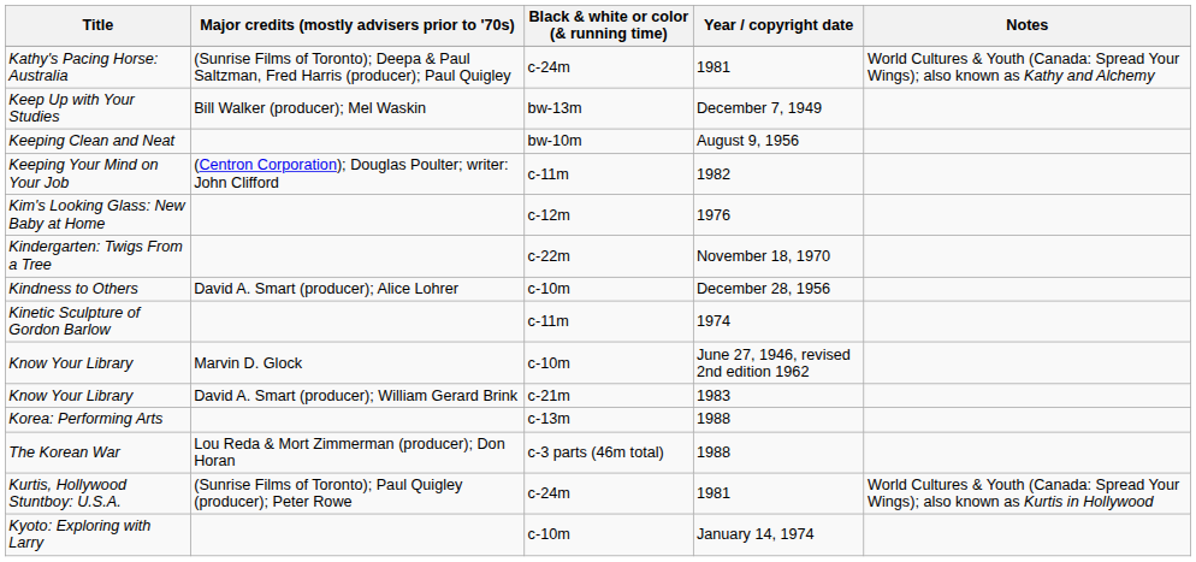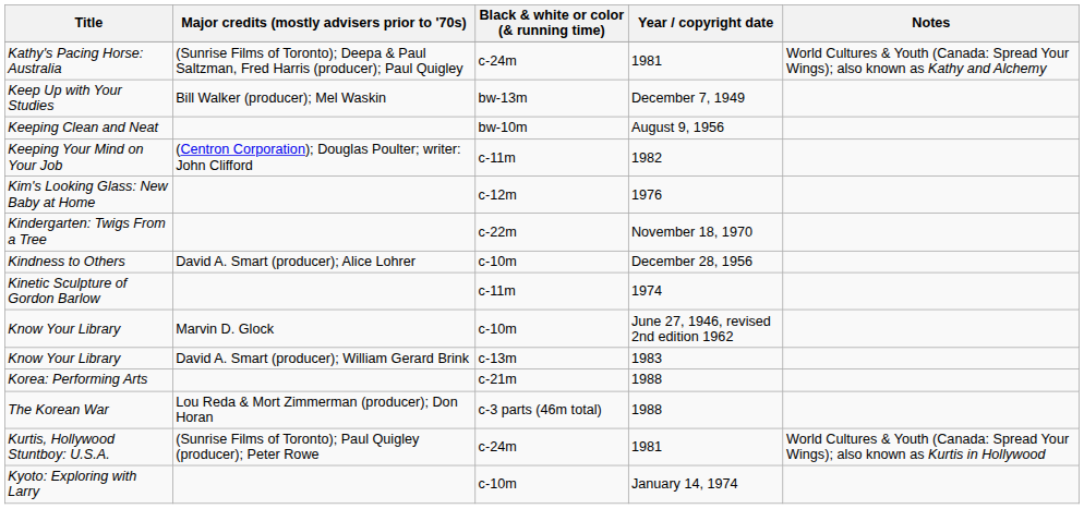 <table class="wikitable sortable" border="1">
 <tr>
 <th>Title</th>
 <th>Major credits (mostly advisers prior to '70s)</th>
 <th>Black & white or color (& running time)</th>
 <th>Year / copyright date</th>
 <th>Notes</th>
 </tr>
 <tr>
 </tr>
 <tr>
 <td><em>Kathy's Pacing Horse: Australia</em></td>
 <td>(Sunrise Films of Toronto); Deepa & Paul Saltzman, Fred Harris (producer); Paul Quigley</td>
 <td>c-24m</td>
 <td>1981</td>
 <td>World Cultures & Youth (Canada: Spread Your Wings); also known as <em>Kathy and Alchemy</em></td>
 </tr>
 <tr>
 <td><em>Keep Up with Your Studies</em></td>
 <td>Bill Walker (producer); Mel Waskin</td>
 <td>bw-13m</td>
 <td>December 7, 1949</td>
 <td></td>
 </tr>
 <tr>
 <td><em>Keeping Clean and Neat</em></td>
 <td></td>
 <td>bw-10m</td>
 <td>August 9, 1956</td>
 <td></td>
 </tr>
 <tr>
 <td><em>Keeping Your Mind on Your Job</em></td>
 <td>(<a href='#'>Centron Corporation</a>); Douglas Poulter; writer: John Clifford</td>
 <td>c-11m</td>
 <td>1982</td>
 <td></td>
 </tr>
 <tr>
 <td><em>Kim's Looking Glass: New Baby at Home</em></td>
 <td></td>
 <td>c-12m</td>
 <td>1976</td>
 <td></td>
 </tr>
 <tr>
 <td><em>Kindergarten: Twigs From a Tree</em></td>
 <td></td>
 <td>c-22m</td>
 <td>November 18, 1970</td>
 <td></td>
 </tr>
 <tr>
 <td><em>Kindness to Others</em></td>
 <td>David A. Smart (producer); Alice Lohrer</td>
 <td>c-10m</td>
 <td>December 28, 1956</td>
 <td></td>
 </tr>
 <tr>
 <td><em>Kinetic Sculpture of Gordon Barlow</em></td>
 <td></td>
 <td>c-11m</td>
 <td>1974</td>
 <td></td>
 </tr>
 <tr>
 <td><em>Know Your Library</em></td>
 <td>Marvin D. Glock</td>
 <td>c-10m</td>
 <td>June 27, 1946, revised 2nd edition 1962</td>
 <td></td>
 </tr>
 <tr>
 <td><em>Know Your Library</em></td>
 <td>David A. Smart (producer); William Gerard Brink</td>
-<td>c-21m</td>
+<td>c-13m</td>
 <td>1983</td>
 <td></td>
 </tr>
 <tr>
 <td><em>Korea: Performing Arts</em></td>
 <td></td>
-<td>c-13m</td>
+<td>c-21m</td>
 <td>1988</td>
 <td></td>
 </tr>
 <tr>
 <td><em>The Korean War</em></td>
 <td>Lou Reda & Mort Zimmerman (producer); Don Horan</td>
 <td>c-3 parts (46m total)</td>
 <td>1988</td>
 <td></td>
 </tr>
 <tr>
 <td><em>Kurtis, Hollywood Stuntboy: U.S.A.</em></td>
 <td>(Sunrise Films of Toronto); Paul Quigley (producer); Peter Rowe</td>
 <td>c-24m</td>
 <td>1981</td>
 <td>World Cultures & Youth (Canada: Spread Your Wings); also known as <em>Kurtis in Hollywood</em></td>
 </tr>
 <tr>
 <td><em>Kyoto: Exploring with Larry</em></td>
 <td></td>
 <td>c-10m</td>
 <td>January 14, 1974</td>
 <td></td>
 </tr>
 </table>
